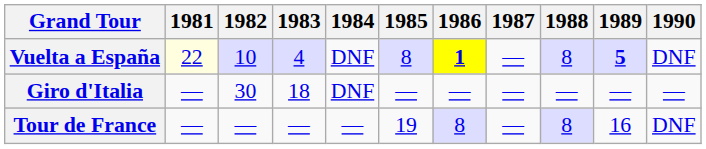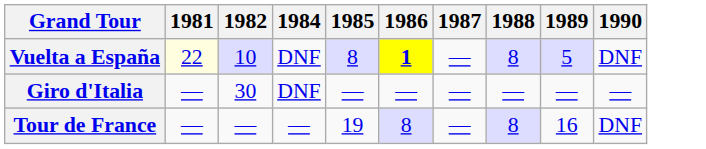 <table class="wikitable plainrowheaders">
 <tr>
 <th scope="col"><a href='#'>Grand Tour</a></th>
 <th scope="col">1981</th>
 <th scope="col">1982</th>
-<th scope="col">1983</th>
 <th scope="col">1984</th>
 <th scope="col">1985</th>
 <th scope="col">1986</th>
 <th scope="col">1987</th>
 <th scope="col">1988</th>
 <th scope="col">1989</th>
 <th scope="col">1990</th>
 </tr>
 <tr style="text-align:center;">
 <th scope="row"> <a href='#'>Vuelta a España</a></th>
 <td style="background: lightyellow;"><a href='#'>22</a></td>
 <td style="background:#ddddff;"><a href='#'>10</a></td>
-<td style="background:#ddddff;"><a href='#'>4</a></td>
 <td><a href='#'>DNF</a></td>
 <td style="background:#ddddff;"><a href='#'>8</a></td>
 <td bgcolor=yellow><strong><a href='#'>1</a></strong></td>
 <td><a href='#'>—</a></td>
 <td style="background:#ddddff;"><a href='#'>8</a></td>
-<td style="background:#ddddff;"><strong><a href='#'>5</a></strong></td>
+<td style="background:#ddddff;"><a href='#'>5</a></td>
 <td><a href='#'>DNF</a></td>
 </tr>
 <tr style="text-align:center;">
 <th scope="row"> <a href='#'>Giro d'Italia</a></th>
 <td><a href='#'>—</a></td>
 <td><a href='#'>30</a></td>
-<td><a href='#'>18</a></td>
 <td><a href='#'>DNF</a></td>
 <td><a href='#'>—</a></td>
 <td><a href='#'>—</a></td>
 <td><a href='#'>—</a></td>
 <td><a href='#'>—</a></td>
 <td><a href='#'>—</a></td>
 <td><a href='#'>—</a></td>
 </tr>
 <tr style="text-align:center;">
 <th scope="row"> <a href='#'>Tour de France</a></th>
 <td><a href='#'>—</a></td>
 <td><a href='#'>—</a></td>
 <td><a href='#'>—</a></td>
-<td><a href='#'>—</a></td>
 <td><a href='#'>19</a></td>
 <td style="background:#ddddff;"><a href='#'>8</a></td>
 <td><a href='#'>—</a></td>
 <td style="background:#ddddff;"><a href='#'>8</a></td>
 <td><a href='#'>16</a></td>
 <td><a href='#'>DNF</a></td>
 </tr>
 </table>
